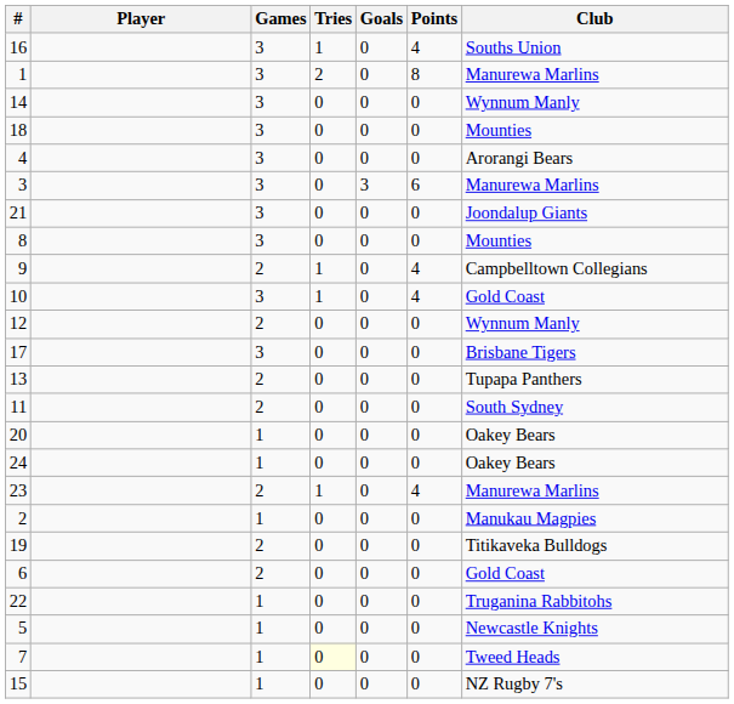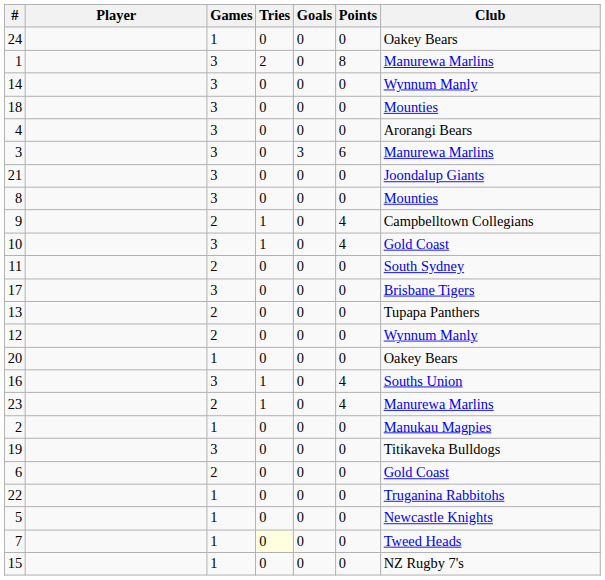 <table class="wikitable sortable" style="width:75%;text-align:left">
 <tr>
 <th width=2%>#</th>
 <th width=40%>Player</th>
 <th width=2%>Games</th>
 <th width=2%>Tries</th>
 <th width=2%>Goals</th>
 <th width=2%>Points</th>
 <th width=46%>Club</th>
 </tr>
 <tr>
-<td style="text-align:right; ">16</td>
+<td style="text-align:right; ">24</td>
 <td></td>
-<td>3</td>
 <td>1</td>
 <td>0</td>
-<td>4</td>
-<td><a href='#'>Souths Union</a></td>
+<td>0</td>
+<td>0</td>
+<td>Oakey Bears</td>
 </tr>
 <tr>
 <td style="text-align:right; ">1</td>
 <td></td>
 <td>3</td>
 <td>2</td>
 <td>0</td>
 <td>8</td>
 <td><a href='#'>Manurewa Marlins</a></td>
 </tr>
 <tr>
 <td style="text-align:right; ">14</td>
 <td></td>
 <td>3</td>
 <td>0</td>
 <td>0</td>
 <td>0</td>
 <td><a href='#'>Wynnum Manly</a></td>
 </tr>
 <tr>
 <td style="text-align:right; ">18</td>
 <td></td>
 <td>3</td>
 <td>0</td>
 <td>0</td>
 <td>0</td>
 <td><a href='#'>Mounties</a></td>
 </tr>
 <tr>
 <td style="text-align:right; ">4</td>
 <td></td>
 <td>3</td>
 <td>0</td>
 <td>0</td>
 <td>0</td>
 <td>Arorangi Bears</td>
 </tr>
 <tr>
 <td style="text-align:right; ">3</td>
 <td></td>
 <td>3</td>
 <td>0</td>
 <td>3</td>
 <td>6</td>
 <td><a href='#'>Manurewa Marlins</a></td>
 </tr>
 <tr>
 <td style="text-align:right; ">21</td>
 <td></td>
 <td>3</td>
 <td>0</td>
 <td>0</td>
 <td>0</td>
 <td><a href='#'>Joondalup Giants</a></td>
 </tr>
 <tr>
 <td style="text-align:right; ">8</td>
 <td></td>
 <td>3</td>
 <td>0</td>
 <td>0</td>
 <td>0</td>
 <td><a href='#'>Mounties</a></td>
 </tr>
 <tr>
 <td style="text-align:right; ">9</td>
 <td></td>
 <td>2</td>
 <td>1</td>
 <td>0</td>
 <td>4</td>
 <td>Campbelltown Collegians</td>
 </tr>
 <tr>
 <td style="text-align:right; ">10</td>
 <td></td>
 <td>3</td>
 <td>1</td>
 <td>0</td>
 <td>4</td>
 <td><a href='#'>Gold Coast</a></td>
 </tr>
 <tr>
-<td style="text-align:right; ">12</td>
+<td style="text-align:right; ">11</td>
 <td></td>
 <td>2</td>
 <td>0</td>
 <td>0</td>
 <td>0</td>
-<td><a href='#'>Wynnum Manly</a></td>
+<td><a href='#'>South Sydney</a></td>
 </tr>
 <tr>
 <td style="text-align:right; ">17</td>
 <td></td>
 <td>3</td>
 <td>0</td>
 <td>0</td>
 <td>0</td>
 <td><a href='#'>Brisbane Tigers</a></td>
 </tr>
 <tr>
 <td style="text-align:right; ">13</td>
 <td></td>
 <td>2</td>
 <td>0</td>
 <td>0</td>
 <td>0</td>
 <td>Tupapa Panthers</td>
 </tr>
 <tr>
-<td style="text-align:right; ">11</td>
+<td style="text-align:right; ">12</td>
 <td></td>
 <td>2</td>
 <td>0</td>
 <td>0</td>
 <td>0</td>
-<td><a href='#'>South Sydney</a></td>
+<td><a href='#'>Wynnum Manly</a></td>
 </tr>
 <tr>
 <td style="text-align:right; ">20</td>
 <td></td>
 <td>1</td>
 <td>0</td>
 <td>0</td>
 <td>0</td>
 <td>Oakey Bears</td>
 </tr>
 <tr>
-<td style="text-align:right; ">24</td>
+<td style="text-align:right; ">16</td>
 <td></td>
+<td>3</td>
 <td>1</td>
 <td>0</td>
-<td>0</td>
-<td>0</td>
-<td>Oakey Bears</td>
+<td>4</td>
+<td><a href='#'>Souths Union</a></td>
 </tr>
 <tr>
 <td style="text-align:right; ">23</td>
 <td></td>
 <td>2</td>
 <td>1</td>
 <td>0</td>
 <td>4</td>
 <td><a href='#'>Manurewa Marlins</a></td>
 </tr>
 <tr>
 <td style="text-align:right; ">2</td>
 <td></td>
 <td>1</td>
 <td>0</td>
 <td>0</td>
 <td>0</td>
 <td><a href='#'>Manukau Magpies</a></td>
 </tr>
 <tr>
 <td style="text-align:right; ">19</td>
 <td></td>
-<td>2</td>
+<td>3</td>
 <td>0</td>
 <td>0</td>
 <td>0</td>
 <td>Titikaveka Bulldogs</td>
 </tr>
 <tr>
 <td style="text-align:right; ">6</td>
 <td></td>
 <td>2</td>
 <td>0</td>
 <td>0</td>
 <td>0</td>
 <td><a href='#'>Gold Coast</a></td>
 </tr>
 <tr>
 <td style="text-align:right; ">22</td>
 <td></td>
 <td>1</td>
 <td>0</td>
 <td>0</td>
 <td>0</td>
 <td><a href='#'>Truganina Rabbitohs</a></td>
 </tr>
 <tr>
 <td style="text-align:right; ">5</td>
 <td></td>
 <td>1</td>
 <td>0</td>
 <td>0</td>
 <td>0</td>
 <td><a href='#'>Newcastle Knights</a></td>
 </tr>
 <tr>
 <td style="text-align:right; ">7</td>
 <td></td>
 <td>1</td>
 <td style="background: lightyellow;">0</td>
 <td>0</td>
 <td>0</td>
 <td><a href='#'>Tweed Heads</a></td>
 </tr>
 <tr>
 <td style="text-align:right; ">15</td>
 <td></td>
 <td>1</td>
 <td>0</td>
 <td>0</td>
 <td>0</td>
 <td>NZ Rugby 7's</td>
 </tr>
 </table>
